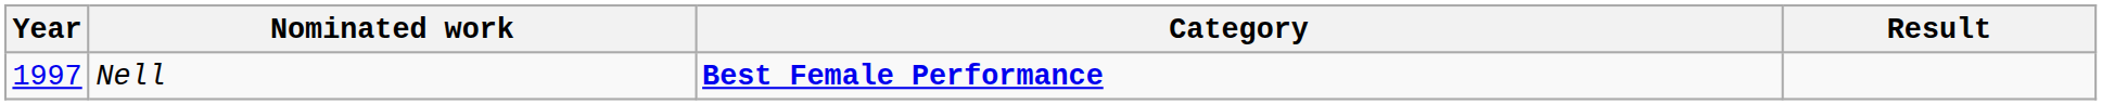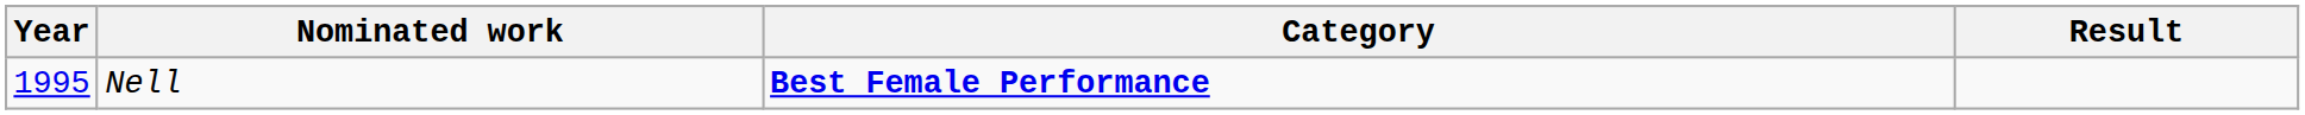 <table class=wikitable>
 <tr>
 <th width=4%>Year</th>
 <th width=29%>Nominated work</th>
 <th width=52%>Category</th>
 <th width=15%>Result</th>
 </tr>
 <tr>
-<td align=center><a href='#'>1997</a></td>
+<td align=center><a href='#'>1995</a></td>
 <td><em>Nell</em></td>
 <td><strong><a href='#'>Best Female Performance</a></strong></td>
 <td></td>
 </tr>
 </table>
